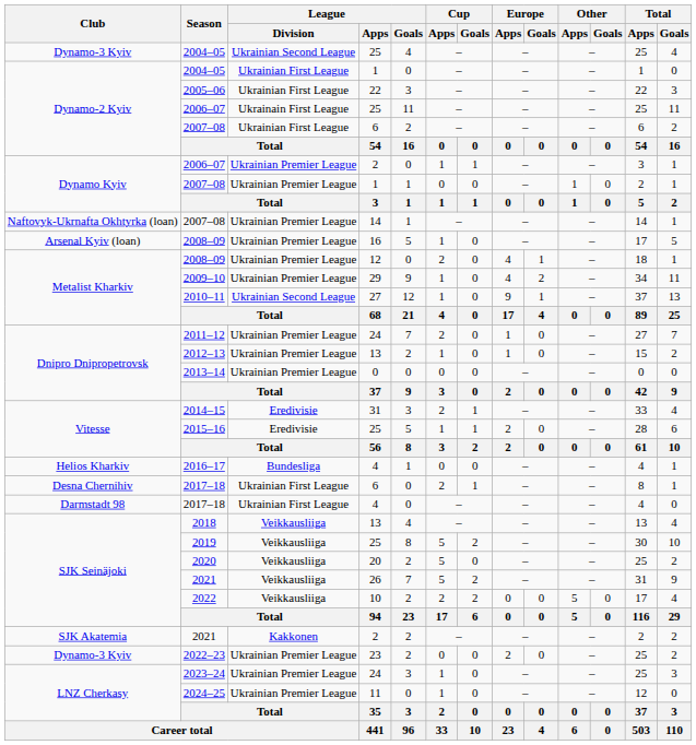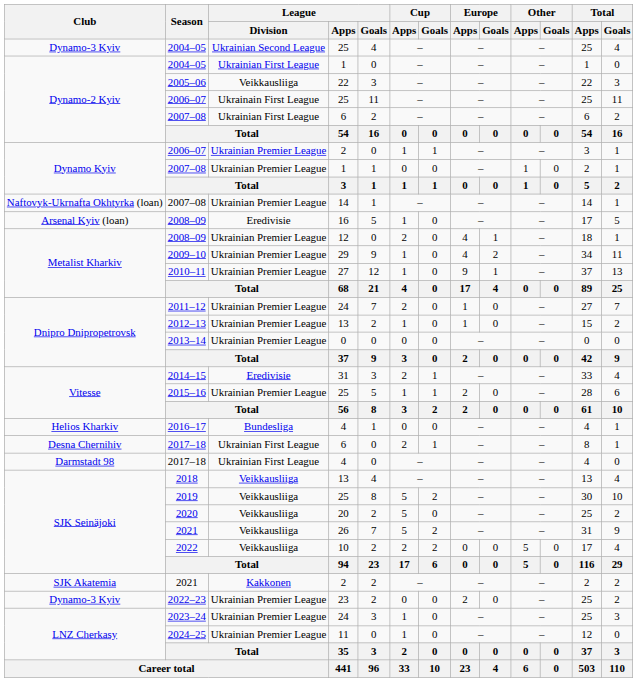 <table class="wikitable" style="text-align:center">
 <tr>
 <th rowspan="2">Club</th>
 <th rowspan="2">Season</th>
 <th colspan="3">League</th>
 <th colspan="2">Cup</th>
 <th colspan="2">Europe</th>
 <th colspan="2">Other</th>
 <th colspan="2">Total</th>
 </tr>
 <tr>
 <th>Division</th>
 <th>Apps</th>
 <th>Goals</th>
 <th>Apps</th>
 <th>Goals</th>
 <th>Apps</th>
 <th>Goals</th>
 <th>Apps</th>
 <th>Goals</th>
 <th>Apps</th>
 <th>Goals</th>
 </tr>
 <tr>
 <td><a href='#'>Dynamo-3 Kyiv</a></td>
 <td><a href='#'>2004–05</a></td>
 <td><a href='#'>Ukrainian Second League</a></td>
 <td>25</td>
 <td>4</td>
 <td colspan=2>–</td>
 <td colspan=2>–</td>
 <td colspan=2>–</td>
 <td>25</td>
 <td>4</td>
 </tr>
 <tr>
 <td rowspan=5><a href='#'>Dynamo-2 Kyiv</a></td>
 <td><a href='#'>2004–05</a></td>
 <td><a href='#'>Ukrainian First League</a></td>
 <td>1</td>
 <td>0</td>
 <td colspan=2>–</td>
 <td colspan=2>–</td>
 <td colspan=2>–</td>
 <td>1</td>
 <td>0</td>
 </tr>
 <tr>
 <td><a href='#'>2005–06</a></td>
-<td>Ukrainian First League</td>
+<td>Veikkausliiga</td>
 <td>22</td>
 <td>3</td>
 <td colspan=2>–</td>
 <td colspan=2>–</td>
 <td colspan=2>–</td>
 <td>22</td>
 <td>3</td>
 </tr>
 <tr>
 <td><a href='#'>2006–07</a></td>
 <td>Ukrainain First League</td>
 <td>25</td>
 <td>11</td>
 <td colspan=2>–</td>
 <td colspan=2>–</td>
 <td colspan=2>–</td>
 <td>25</td>
 <td>11</td>
 </tr>
 <tr>
 <td><a href='#'>2007–08</a></td>
 <td>Ukrainian First League</td>
 <td>6</td>
 <td>2</td>
 <td colspan=2>–</td>
 <td colspan=2>–</td>
 <td colspan=2>–</td>
 <td>6</td>
 <td>2</td>
 </tr>
 <tr>
 <th colspan=2>Total</th>
 <th>54</th>
 <th>16</th>
 <th>0</th>
 <th>0</th>
 <th>0</th>
 <th>0</th>
 <th>0</th>
 <th>0</th>
 <th>54</th>
 <th>16</th>
 </tr>
 <tr>
 <td rowspan=3><a href='#'>Dynamo Kyiv</a></td>
 <td><a href='#'>2006–07</a></td>
 <td><a href='#'>Ukrainian Premier League</a></td>
 <td>2</td>
 <td>0</td>
 <td>1</td>
 <td>1</td>
 <td colspan=2>–</td>
 <td colspan=2>–</td>
 <td>3</td>
 <td>1</td>
 </tr>
 <tr>
 <td><a href='#'>2007–08</a></td>
 <td>Ukrainian Premier League</td>
 <td>1</td>
 <td>1</td>
 <td>0</td>
 <td>0</td>
 <td colspan=2>–</td>
 <td>1</td>
 <td>0</td>
 <td>2</td>
 <td>1</td>
 </tr>
 <tr>
 <th colspan=2>Total</th>
 <th>3</th>
 <th>1</th>
 <th>1</th>
 <th>1</th>
 <th>0</th>
 <th>0</th>
 <th>1</th>
 <th>0</th>
 <th>5</th>
 <th>2</th>
 </tr>
 <tr>
 <td><a href='#'>Naftovyk-Ukrnafta Okhtyrka</a> (loan)</td>
 <td>2007–08</td>
 <td>Ukrainian Premier League</td>
 <td>14</td>
 <td>1</td>
 <td colspan=2>–</td>
 <td colspan=2>–</td>
 <td colspan=2>–</td>
 <td>14</td>
 <td>1</td>
 </tr>
 <tr>
 <td><a href='#'>Arsenal Kyiv</a> (loan)</td>
 <td><a href='#'>2008–09</a></td>
-<td>Ukrainian Premier League</td>
+<td>Eredivisie</td>
 <td>16</td>
 <td>5</td>
 <td>1</td>
 <td>0</td>
 <td colspan=2>–</td>
 <td colspan=2>–</td>
 <td>17</td>
 <td>5</td>
 </tr>
 <tr>
 <td rowspan=4><a href='#'>Metalist Kharkiv</a></td>
 <td><a href='#'>2008–09</a></td>
 <td>Ukrainian Premier League</td>
 <td>12</td>
 <td>0</td>
 <td>2</td>
 <td>0</td>
 <td>4</td>
 <td>1</td>
 <td colspan=2>–</td>
 <td>18</td>
 <td>1</td>
 </tr>
 <tr>
 <td><a href='#'>2009–10</a></td>
 <td>Ukrainian Premier League</td>
 <td>29</td>
 <td>9</td>
 <td>1</td>
 <td>0</td>
 <td>4</td>
 <td>2</td>
 <td colspan=2>–</td>
 <td>34</td>
 <td>11</td>
 </tr>
 <tr>
 <td><a href='#'>2010–11</a></td>
-<td><a href='#'>Ukrainian Second League</a></td>
+<td>Ukrainian Premier League</td>
 <td>27</td>
 <td>12</td>
 <td>1</td>
 <td>0</td>
 <td>9</td>
 <td>1</td>
 <td colspan=2>–</td>
 <td>37</td>
 <td>13</td>
 </tr>
 <tr>
 <th colspan=2>Total</th>
 <th>68</th>
 <th>21</th>
 <th>4</th>
 <th>0</th>
 <th>17</th>
 <th>4</th>
 <th>0</th>
 <th>0</th>
 <th>89</th>
 <th>25</th>
 </tr>
 <tr>
 <td rowspan=4><a href='#'>Dnipro Dnipropetrovsk</a></td>
 <td><a href='#'>2011–12</a></td>
 <td>Ukrainian Premier League</td>
 <td>24</td>
 <td>7</td>
 <td>2</td>
 <td>0</td>
 <td>1</td>
 <td>0</td>
 <td colspan=2>–</td>
 <td>27</td>
 <td>7</td>
 </tr>
 <tr>
 <td><a href='#'>2012–13</a></td>
 <td>Ukrainian Premier League</td>
 <td>13</td>
 <td>2</td>
 <td>1</td>
 <td>0</td>
 <td>1</td>
 <td>0</td>
 <td colspan=2>–</td>
 <td>15</td>
 <td>2</td>
 </tr>
 <tr>
 <td><a href='#'>2013–14</a></td>
 <td>Ukrainian Premier League</td>
 <td>0</td>
 <td>0</td>
 <td>0</td>
 <td>0</td>
 <td colspan=2>–</td>
 <td colspan=2>–</td>
 <td>0</td>
 <td>0</td>
 </tr>
 <tr>
 <th colspan=2>Total</th>
 <th>37</th>
 <th>9</th>
 <th>3</th>
 <th>0</th>
 <th>2</th>
 <th>0</th>
 <th>0</th>
 <th>0</th>
 <th>42</th>
 <th>9</th>
 </tr>
 <tr>
 <td rowspan=3><a href='#'>Vitesse</a></td>
 <td><a href='#'>2014–15</a></td>
 <td><a href='#'>Eredivisie</a></td>
 <td>31</td>
 <td>3</td>
 <td>2</td>
 <td>1</td>
 <td colspan=2>–</td>
 <td colspan=2>–</td>
 <td>33</td>
 <td>4</td>
 </tr>
 <tr>
 <td><a href='#'>2015–16</a></td>
-<td>Eredivisie</td>
+<td>Ukrainian Premier League</td>
 <td>25</td>
 <td>5</td>
 <td>1</td>
 <td>1</td>
 <td>2</td>
 <td>0</td>
 <td colspan=2>–</td>
 <td>28</td>
 <td>6</td>
 </tr>
 <tr>
 <th colspan=2>Total</th>
 <th>56</th>
 <th>8</th>
 <th>3</th>
 <th>2</th>
 <th>2</th>
 <th>0</th>
 <th>0</th>
 <th>0</th>
 <th>61</th>
 <th>10</th>
 </tr>
 <tr>
 <td><a href='#'>Helios Kharkiv</a></td>
 <td><a href='#'>2016–17</a></td>
 <td><a href='#'>Bundesliga</a></td>
 <td>4</td>
 <td>1</td>
 <td>0</td>
 <td>0</td>
 <td colspan=2>–</td>
 <td colspan=2>–</td>
 <td>4</td>
 <td>1</td>
 </tr>
 <tr>
 <td><a href='#'>Desna Chernihiv</a></td>
 <td><a href='#'>2017–18</a></td>
 <td>Ukrainian First League</td>
 <td>6</td>
 <td>0</td>
 <td>2</td>
 <td>1</td>
 <td colspan=2>–</td>
 <td colspan=2>–</td>
 <td>8</td>
 <td>1</td>
 </tr>
 <tr>
 <td><a href='#'>Darmstadt 98</a></td>
 <td>2017–18</td>
 <td>Ukrainian First League</td>
 <td>4</td>
 <td>0</td>
 <td colspan=2>–</td>
 <td colspan=2>–</td>
 <td colspan=2>–</td>
 <td>4</td>
 <td>0</td>
 </tr>
 <tr>
 <td rowspan=6><a href='#'>SJK Seinäjoki</a></td>
 <td><a href='#'>2018</a></td>
 <td><a href='#'>Veikkausliiga</a></td>
 <td>13</td>
 <td>4</td>
 <td colspan=2>–</td>
 <td colspan=2>–</td>
 <td colspan=2>–</td>
 <td>13</td>
 <td>4</td>
 </tr>
 <tr>
 <td><a href='#'>2019</a></td>
 <td>Veikkausliiga</td>
 <td>25</td>
 <td>8</td>
 <td>5</td>
 <td>2</td>
 <td colspan=2>–</td>
 <td colspan=2>–</td>
 <td>30</td>
 <td>10</td>
 </tr>
 <tr>
 <td><a href='#'>2020</a></td>
 <td>Veikkausliiga</td>
 <td>20</td>
 <td>2</td>
 <td>5</td>
 <td>0</td>
 <td colspan=2>–</td>
 <td colspan=2>–</td>
 <td>25</td>
 <td>2</td>
 </tr>
 <tr>
 <td><a href='#'>2021</a></td>
 <td>Veikkausliiga</td>
 <td>26</td>
 <td>7</td>
 <td>5</td>
 <td>2</td>
 <td colspan=2>–</td>
 <td colspan=2>–</td>
 <td>31</td>
 <td>9</td>
 </tr>
 <tr>
 <td><a href='#'>2022</a></td>
 <td>Veikkausliiga</td>
 <td>10</td>
 <td>2</td>
 <td>2</td>
 <td>2</td>
 <td>0</td>
 <td>0</td>
 <td>5</td>
 <td>0</td>
 <td>17</td>
 <td>4</td>
 </tr>
 <tr>
 <th colspan=2>Total</th>
 <th>94</th>
 <th>23</th>
 <th>17</th>
 <th>6</th>
 <th>0</th>
 <th>0</th>
 <th>5</th>
 <th>0</th>
 <th>116</th>
 <th>29</th>
 </tr>
 <tr>
 <td><a href='#'>SJK Akatemia</a></td>
 <td>2021</td>
 <td><a href='#'>Kakkonen</a></td>
 <td>2</td>
 <td>2</td>
 <td colspan=2>–</td>
 <td colspan=2>–</td>
 <td colspan=2>–</td>
 <td>2</td>
 <td>2</td>
 </tr>
 <tr>
 <td><a href='#'>Dynamo-3 Kyiv</a></td>
 <td><a href='#'>2022–23</a></td>
 <td>Ukrainian Premier League</td>
 <td>23</td>
 <td>2</td>
 <td>0</td>
 <td>0</td>
 <td>2</td>
 <td>0</td>
 <td colspan=2>–</td>
 <td>25</td>
 <td>2</td>
 </tr>
 <tr>
 <td rowspan=3><a href='#'>LNZ Cherkasy</a></td>
 <td><a href='#'>2023–24</a></td>
 <td>Ukrainian Premier League</td>
 <td>24</td>
 <td>3</td>
 <td>1</td>
 <td>0</td>
 <td colspan=2>–</td>
 <td colspan=2>–</td>
 <td>25</td>
 <td>3</td>
 </tr>
 <tr>
 <td><a href='#'>2024–25</a></td>
 <td>Ukrainian Premier League</td>
 <td>11</td>
 <td>0</td>
 <td>1</td>
 <td>0</td>
 <td colspan=2>–</td>
 <td colspan=2>–</td>
 <td>12</td>
 <td>0</td>
 </tr>
 <tr>
 <th colspan=2>Total</th>
 <th>35</th>
 <th>3</th>
 <th>2</th>
 <th>0</th>
 <th>0</th>
 <th>0</th>
 <th>0</th>
 <th>0</th>
 <th>37</th>
 <th>3</th>
 </tr>
 <tr>
 <th colspan="3">Career total</th>
 <th>441</th>
 <th>96</th>
 <th>33</th>
 <th>10</th>
 <th>23</th>
 <th>4</th>
 <th>6</th>
 <th>0</th>
 <th>503</th>
 <th>110</th>
 </tr>
 </table>
